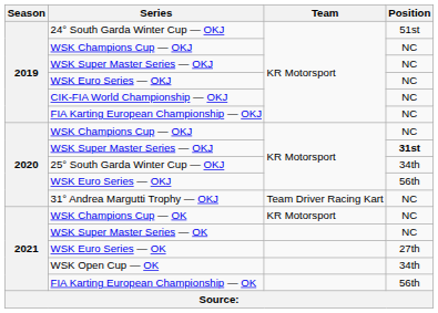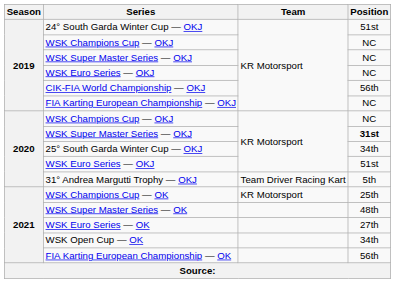 <table class="wikitable" style="font-size: 85%; text-align:center">
 <tr>
 <th>Season</th>
 <th>Series</th>
 <th>Team</th>
 <th>Position</th>
 </tr>
 <tr>
 <th rowspan="6">2019</th>
 <td align="left">24° South Garda Winter Cup — <a href='#'>OKJ</a></td>
 <td rowspan="6"  align="left">KR Motorsport</td>
 <td>51st</td>
 </tr>
 <tr>
 <td align="left"><a href='#'>WSK Champions Cup</a> — <a href='#'>OKJ</a></td>
 <td>NC</td>
 </tr>
 <tr>
 <td align="left"><a href='#'>WSK Super Master Series</a> — <a href='#'>OKJ</a></td>
 <td>NC</td>
 </tr>
 <tr>
 <td align="left"><a href='#'>WSK Euro Series</a> — <a href='#'>OKJ</a></td>
 <td>NC</td>
 </tr>
 <tr>
 <td align="left"><a href='#'>CIK-FIA World Championship</a> — <a href='#'>OKJ</a></td>
-<td>NC</td>
+<td>56th</td>
 </tr>
 <tr>
 <td align="left"><a href='#'>FIA Karting European Championship</a> — <a href='#'>OKJ</a></td>
 <td>NC</td>
 </tr>
 <tr>
 <th rowspan="5">2020</th>
 <td align="left"><a href='#'>WSK Champions Cup</a> — <a href='#'>OKJ</a></td>
 <td rowspan="4"  align="left">KR Motorsport</td>
 <td>NC</td>
 </tr>
 <tr>
 <td align="left"><a href='#'>WSK Super Master Series</a> — <a href='#'>OKJ</a></td>
 <td><strong>31st</strong></td>
 </tr>
 <tr>
 <td align="left">25° South Garda Winter Cup — <a href='#'>OKJ</a></td>
 <td>34th</td>
 </tr>
 <tr>
 <td align="left"><a href='#'>WSK Euro Series</a> — <a href='#'>OKJ</a></td>
-<td>56th</td>
+<td>51st</td>
 </tr>
 <tr>
 <td align="left">31° Andrea Margutti Trophy — <a href='#'>OKJ</a></td>
 <td align="left">Team Driver Racing Kart</td>
-<td>NC</td>
+<td>5th</td>
 </tr>
 <tr>
 <th rowspan="5">2021</th>
 <td align="left"><a href='#'>WSK Champions Cup</a> — <a href='#'>OK</a></td>
 <td align="left">KR Motorsport</td>
-<td>NC</td>
+<td>25th</td>
 </tr>
 <tr>
 <td align="left"><a href='#'>WSK Super Master Series</a> — <a href='#'>OK</a></td>
 <td align="left"></td>
-<td>NC</td>
+<td>48th</td>
 </tr>
 <tr>
 <td align="left"><a href='#'>WSK Euro Series</a> — <a href='#'>OK</a></td>
 <td align="left"></td>
 <td>27th</td>
 </tr>
 <tr>
 <td align="left">WSK Open Cup — <a href='#'>OK</a></td>
 <td align="left"></td>
 <td>34th</td>
 </tr>
 <tr>
 <td align="left"><a href='#'>FIA Karting European Championship</a> — <a href='#'>OK</a></td>
 <td align="left"></td>
 <td>56th</td>
 </tr>
 <tr>
 <th colspan="4">Source:</th>
 </tr>
 </table>
